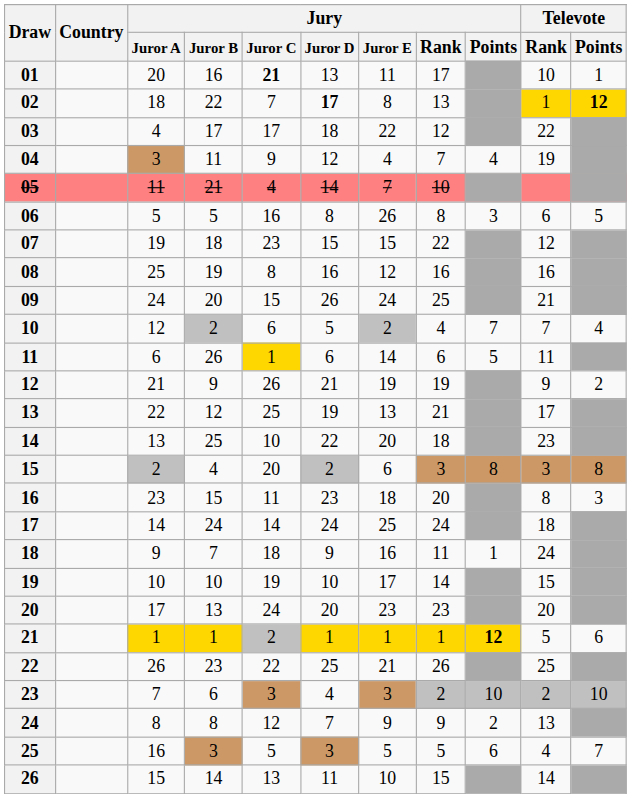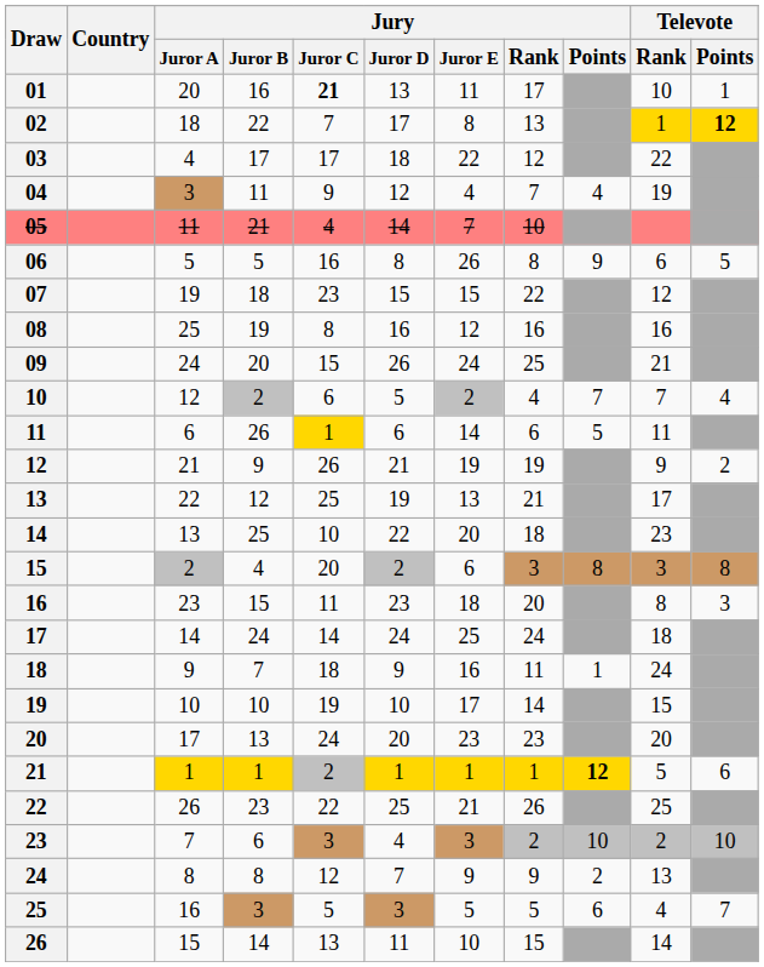 <table class="sortable wikitable collapsible plainrowheaders" style="text-align:center;">
 <tr>
 </tr>
 <tr>
 <th scope="col" rowspan="2">Draw</th>
 <th scope="col" rowspan="2">Country</th>
 <th scope="col" colspan="7">Jury</th>
 <th scope="col" colspan="2">Televote</th>
 </tr>
 <tr>
 <th scope="col"><small>Juror A</small></th>
 <th scope="col"><small>Juror B</small></th>
 <th scope="col"><small>Juror C</small></th>
 <th scope="col"><small>Juror D</small></th>
 <th scope="col"><small>Juror E</small></th>
 <th scope="col">Rank</th>
 <th scope="col" class="unsortable">Points</th>
 <th scope="col">Rank</th>
 <th scope="col" class="unsortable">Points</th>
 </tr>
 <tr>
 <th scope="row" style="text-align:center;">01</th>
 <td style="text-align:left;"></td>
 <td>20</td>
 <td>16</td>
 <td><strong>21</strong></td>
 <td>13</td>
 <td>11</td>
 <td>17</td>
 <td style="background:#AAAAAA;"></td>
 <td>10</td>
 <td>1</td>
 </tr>
 <tr>
 <th scope="row" style="text-align:center;">02</th>
 <td style="text-align:left;"></td>
 <td>18</td>
 <td>22</td>
 <td>7</td>
-<td><strong>17</strong></td>
+<td>17</td>
 <td>8</td>
 <td>13</td>
 <td style="background:#AAAAAA;"></td>
 <td style="background:gold;">1</td>
 <td style="background:gold;"><strong>12</strong></td>
 </tr>
 <tr>
 <th scope="row" style="text-align:center;">03</th>
 <td style="text-align:left;"></td>
 <td>4</td>
 <td>17</td>
 <td>17</td>
 <td>18</td>
 <td>22</td>
 <td>12</td>
 <td style="background:#AAAAAA;"></td>
 <td>22</td>
 <td style="background:#AAAAAA;"></td>
 </tr>
 <tr>
 <th scope="row" style="text-align:center;">04</th>
 <td style="text-align:left;"></td>
 <td style="background:#CC9966;">3</td>
 <td>11</td>
 <td>9</td>
 <td>12</td>
 <td>4</td>
 <td>7</td>
 <td>4</td>
 <td>19</td>
 <td style="background:#AAAAAA;"></td>
 </tr>
 <tr style="background:#FE8080">
 <th scope="row" style="text-align:center; background:#FE8080"><s>05</s></th>
 <td style="text-align:left;"><s></s> </td>
 <td><s>11</s></td>
 <td><s>21</s></td>
 <td><s>4</s></td>
 <td><s>14</s></td>
 <td><s>7</s></td>
 <td><s>10</s></td>
 <td style="background:#AAAAAA;"></td>
 <td></td>
 <td style="background:#AAAAAA;"></td>
 </tr>
 <tr>
 <th scope="row" style="text-align:center;">06</th>
 <td style="text-align:left;"></td>
 <td>5</td>
 <td>5</td>
 <td>16</td>
 <td>8</td>
 <td>26</td>
 <td>8</td>
-<td>3</td>
+<td>9</td>
 <td>6</td>
 <td>5</td>
 </tr>
 <tr>
 <th scope="row" style="text-align:center;">07</th>
 <td style="text-align:left;"></td>
 <td>19</td>
 <td>18</td>
 <td>23</td>
 <td>15</td>
 <td>15</td>
 <td>22</td>
 <td style="background:#AAAAAA;"></td>
 <td>12</td>
 <td style="background:#AAAAAA;"></td>
 </tr>
 <tr>
 <th scope="row" style="text-align:center;">08</th>
 <td style="text-align:left;"></td>
 <td>25</td>
 <td>19</td>
 <td>8</td>
 <td>16</td>
 <td>12</td>
 <td>16</td>
 <td style="background:#AAAAAA;"></td>
 <td>16</td>
 <td style="background:#AAAAAA;"></td>
 </tr>
 <tr>
 <th scope="row" style="text-align:center;">09</th>
 <td style="text-align:left;"></td>
 <td>24</td>
 <td>20</td>
 <td>15</td>
 <td>26</td>
 <td>24</td>
 <td>25</td>
 <td style="background:#AAAAAA;"></td>
 <td>21</td>
 <td style="background:#AAAAAA;"></td>
 </tr>
 <tr>
 <th scope="row" style="text-align:center;">10</th>
 <td style="text-align:left;"></td>
 <td>12</td>
 <td style="background:silver;">2</td>
 <td>6</td>
 <td>5</td>
 <td style="background:silver;">2</td>
 <td>4</td>
 <td>7</td>
 <td>7</td>
 <td>4</td>
 </tr>
 <tr>
 <th scope="row" style="text-align:center;">11</th>
 <td style="text-align:left;"></td>
 <td>6</td>
 <td>26</td>
 <td style="background:gold;">1</td>
 <td>6</td>
 <td>14</td>
 <td>6</td>
 <td>5</td>
 <td>11</td>
 <td style="background:#AAAAAA;"></td>
 </tr>
 <tr>
 <th scope="row" style="text-align:center;">12</th>
 <td style="text-align:left;"></td>
 <td>21</td>
 <td>9</td>
 <td>26</td>
 <td>21</td>
 <td>19</td>
 <td>19</td>
 <td style="background:#AAAAAA;"></td>
 <td>9</td>
 <td>2</td>
 </tr>
 <tr>
 <th scope="row" style="text-align:center;">13</th>
 <td style="text-align:left;"></td>
 <td>22</td>
 <td>12</td>
 <td>25</td>
 <td>19</td>
 <td>13</td>
 <td>21</td>
 <td style="background:#AAAAAA;"></td>
 <td>17</td>
 <td style="background:#AAAAAA;"></td>
 </tr>
 <tr>
 <th scope="row" style="text-align:center;">14</th>
 <td style="text-align:left;"></td>
 <td>13</td>
 <td>25</td>
 <td>10</td>
 <td>22</td>
 <td>20</td>
 <td>18</td>
 <td style="background:#AAAAAA;"></td>
 <td>23</td>
 <td style="background:#AAAAAA;"></td>
 </tr>
 <tr>
 <th scope="row" style="text-align:center;">15</th>
 <td style="text-align:left;"></td>
 <td style="background:silver;">2</td>
 <td>4</td>
 <td>20</td>
 <td style="background:silver;">2</td>
 <td>6</td>
 <td style="background:#CC9966;">3</td>
 <td style="background:#CC9966;">8</td>
 <td style="background:#CC9966;">3</td>
 <td style="background:#CC9966;">8</td>
 </tr>
 <tr>
 <th scope="row" style="text-align:center;">16</th>
 <td style="text-align:left;"></td>
 <td>23</td>
 <td>15</td>
 <td>11</td>
 <td>23</td>
 <td>18</td>
 <td>20</td>
 <td style="background:#AAAAAA;"></td>
 <td>8</td>
 <td>3</td>
 </tr>
 <tr>
 <th scope="row" style="text-align:center;">17</th>
 <td style="text-align:left;"></td>
 <td>14</td>
 <td>24</td>
 <td>14</td>
 <td>24</td>
 <td>25</td>
 <td>24</td>
 <td style="background:#AAAAAA;"></td>
 <td>18</td>
 <td style="background:#AAAAAA;"></td>
 </tr>
 <tr>
 <th scope="row" style="text-align:center;">18</th>
 <td style="text-align:left;"></td>
 <td>9</td>
 <td>7</td>
 <td>18</td>
 <td>9</td>
 <td>16</td>
 <td>11</td>
 <td>1</td>
 <td>24</td>
 <td style="background:#AAAAAA;"></td>
 </tr>
 <tr>
 <th scope="row" style="text-align:center;">19</th>
 <td style="text-align:left;"></td>
 <td>10</td>
 <td>10</td>
 <td>19</td>
 <td>10</td>
 <td>17</td>
 <td>14</td>
 <td style="background:#AAAAAA;"></td>
 <td>15</td>
 <td style="background:#AAAAAA;"></td>
 </tr>
 <tr>
 <th scope="row" style="text-align:center;">20</th>
 <td style="text-align:left;"></td>
 <td>17</td>
 <td>13</td>
 <td>24</td>
 <td>20</td>
 <td>23</td>
 <td>23</td>
 <td style="background:#AAAAAA;"></td>
 <td>20</td>
 <td style="background:#AAAAAA;"></td>
 </tr>
 <tr>
 <th scope="row" style="text-align:center;">21</th>
 <td style="text-align:left;"></td>
 <td style="background:gold;">1</td>
 <td style="background:gold;">1</td>
 <td style="background:silver;">2</td>
 <td style="background:gold;">1</td>
 <td style="background:gold;">1</td>
 <td style="background:gold;">1</td>
 <td style="background:gold;"><strong>12</strong></td>
 <td>5</td>
 <td>6</td>
 </tr>
 <tr>
 <th scope="row" style="text-align:center;">22</th>
 <td style="text-align:left;"></td>
 <td>26</td>
 <td>23</td>
 <td>22</td>
 <td>25</td>
 <td>21</td>
 <td>26</td>
 <td style="background:#AAAAAA;"></td>
 <td>25</td>
 <td style="background:#AAAAAA;"></td>
 </tr>
 <tr>
 <th scope="row" style="text-align:center;">23</th>
 <td style="text-align:left;"></td>
 <td>7</td>
 <td>6</td>
 <td style="background:#CC9966;">3</td>
 <td>4</td>
 <td style="background:#CC9966;">3</td>
 <td style="background:silver;">2</td>
 <td style="background:silver;">10</td>
 <td style="background:silver;">2</td>
 <td style="background:silver;">10</td>
 </tr>
 <tr>
 <th scope="row" style="text-align:center;">24</th>
 <td style="text-align:left;"></td>
 <td>8</td>
 <td>8</td>
 <td>12</td>
 <td>7</td>
 <td>9</td>
 <td>9</td>
 <td>2</td>
 <td>13</td>
 <td style="background:#AAAAAA;"></td>
 </tr>
 <tr>
 <th scope="row" style="text-align:center;">25</th>
 <td style="text-align:left;"></td>
 <td>16</td>
 <td style="background:#CC9966;">3</td>
 <td>5</td>
 <td style="background:#CC9966;">3</td>
 <td>5</td>
 <td>5</td>
 <td>6</td>
 <td>4</td>
 <td>7</td>
 </tr>
 <tr>
 <th scope="row" style="text-align:center;">26</th>
 <td style="text-align:left;"></td>
 <td>15</td>
 <td>14</td>
 <td>13</td>
 <td>11</td>
 <td>10</td>
 <td>15</td>
 <td style="background:#AAAAAA;"></td>
 <td>14</td>
 <td style="background:#AAAAAA;"></td>
 </tr>
 </table>
